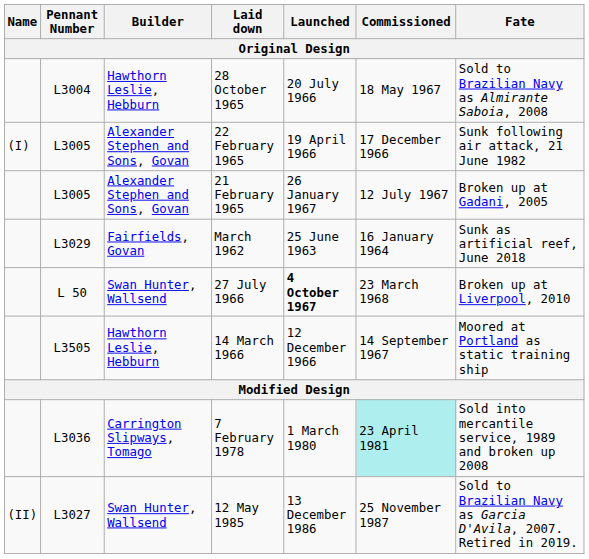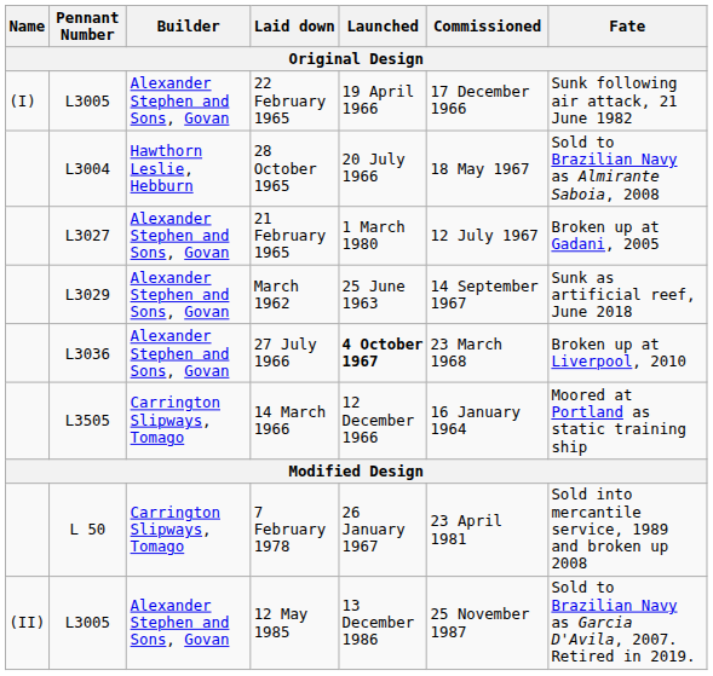 <table class="wikitable">
 <tr>
 <th>Name</th>
 <th>Pennant Number</th>
 <th>Builder</th>
 <th>Laid down</th>
 <th>Launched</th>
 <th>Commissioned</th>
 <th>Fate</th>
 </tr>
 <tr>
 <th colspan=7>Original Design</th>
 </tr>
 <tr>
-<td></td>
-<td align=center>L3004</td>
-<td><a href='#'>Hawthorn Leslie</a>, <a href='#'>Hebburn</a></td>
-<td>28 October 1965</td>
-<td>20 July 1966</td>
-<td>18 May 1967</td>
-<td>Sold to <a href='#'>Brazilian Navy</a> as <em>Almirante Saboia</em>, 2008</td>
-</tr>
-<tr>
 <td> (I)</td>
 <td align=center>L3005</td>
 <td><a href='#'>Alexander Stephen and Sons</a>, <a href='#'>Govan</a></td>
 <td>22 February 1965</td>
 <td>19 April 1966</td>
 <td>17 December 1966</td>
 <td>Sunk following air attack, 21 June 1982</td>
 </tr>
 <tr>
 <td></td>
-<td align=center>L3005</td>
+<td align=center>L3004</td>
+<td><a href='#'>Hawthorn Leslie</a>, <a href='#'>Hebburn</a></td>
+<td>28 October 1965</td>
+<td>20 July 1966</td>
+<td>18 May 1967</td>
+<td>Sold to <a href='#'>Brazilian Navy</a> as <em>Almirante Saboia</em>, 2008</td>
+</tr>
+<tr>
+<td></td>
+<td align=center>L3027</td>
 <td><a href='#'>Alexander Stephen and Sons</a>, <a href='#'>Govan</a></td>
 <td>21 February 1965</td>
-<td>26 January 1967</td>
+<td>1 March 1980</td>
 <td>12 July 1967</td>
 <td>Broken up at <a href='#'>Gadani</a>, 2005</td>
 </tr>
 <tr>
 <td></td>
 <td align=center>L3029</td>
-<td><a href='#'>Fairfields</a>, <a href='#'>Govan</a></td>
+<td><a href='#'>Alexander Stephen and Sons</a>, <a href='#'>Govan</a></td>
 <td>March 1962</td>
 <td>25 June 1963</td>
-<td>16 January 1964</td>
+<td>14 September 1967</td>
 <td>Sunk as artificial reef, June 2018</td>
 </tr>
 <tr>
 <td></td>
-<td align=center>L 50</td>
-<td><a href='#'>Swan Hunter</a>, <a href='#'>Wallsend</a></td>
+<td align=center>L3036</td>
+<td><a href='#'>Alexander Stephen and Sons</a>, <a href='#'>Govan</a></td>
 <td>27 July 1966</td>
 <td><strong>4 October 1967</strong></td>
 <td>23 March 1968</td>
 <td>Broken up at <a href='#'>Liverpool</a>, 2010</td>
 </tr>
 <tr>
 <td></td>
 <td align=center>L3505</td>
-<td><a href='#'>Hawthorn Leslie</a>, <a href='#'>Hebburn</a></td>
+<td><a href='#'>Carrington Slipways</a>, <a href='#'>Tomago</a></td>
 <td>14 March 1966</td>
 <td>12 December 1966</td>
-<td>14 September 1967</td>
+<td>16 January 1964</td>
 <td>Moored at <a href='#'>Portland</a> as static training ship</td>
 </tr>
 <tr>
 <th colspan=7>Modified Design</th>
 </tr>
 <tr>
 <td></td>
-<td align=center>L3036</td>
+<td align=center>L 50</td>
 <td><a href='#'>Carrington Slipways</a>, <a href='#'>Tomago</a></td>
 <td>7 February 1978</td>
-<td>1 March 1980</td>
-<td style="background: paleturquoise;">23 April 1981</td>
+<td>26 January 1967</td>
+<td>23 April 1981</td>
 <td>Sold into mercantile service, 1989 and broken up 2008</td>
 </tr>
 <tr>
 <td> (II)</td>
-<td align=center>L3027</td>
-<td><a href='#'>Swan Hunter</a>, <a href='#'>Wallsend</a></td>
+<td align=center>L3005</td>
+<td><a href='#'>Alexander Stephen and Sons</a>, <a href='#'>Govan</a></td>
 <td>12 May 1985</td>
 <td>13 December 1986</td>
 <td>25 November 1987</td>
 <td>Sold to <a href='#'>Brazilian Navy</a> as <em>Garcia D'Avila</em>, 2007. Retired in 2019.</td>
 </tr>
 </table>
